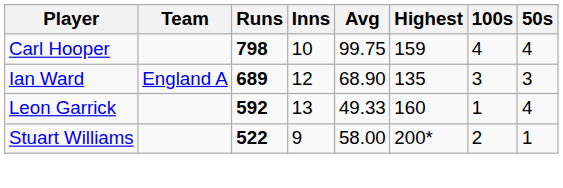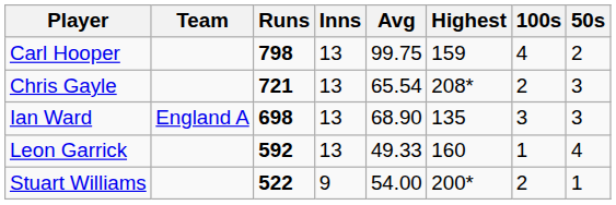 <table class="wikitable">
 <tr>
 <th>Player</th>
 <th>Team</th>
 <th>Runs</th>
 <th>Inns</th>
 <th>Avg</th>
 <th>Highest</th>
 <th>100s</th>
 <th>50s</th>
 </tr>
 <tr>
 <td><a href='#'>Carl Hooper</a></td>
 <td></td>
 <td><strong>798</strong></td>
-<td>10</td>
+<td>13</td>
 <td>99.75</td>
 <td>159</td>
 <td>4</td>
-<td>4</td>
+<td>2</td>
+</tr>
+<tr>
+<td><a href='#'>Chris Gayle</a></td>
+<td></td>
+<td><strong>721</strong></td>
+<td>13</td>
+<td>65.54</td>
+<td>208*</td>
+<td>2</td>
+<td>3</td>
 </tr>
 <tr>
 <td><a href='#'>Ian Ward</a></td>
 <td> <a href='#'>England A</a></td>
-<td><strong>689</strong></td>
-<td>12</td>
+<td><strong>698</strong></td>
+<td>13</td>
 <td>68.90</td>
 <td>135</td>
 <td>3</td>
 <td>3</td>
 </tr>
 <tr>
 <td><a href='#'>Leon Garrick</a></td>
 <td></td>
 <td><strong>592</strong></td>
 <td>13</td>
 <td>49.33</td>
 <td>160</td>
 <td>1</td>
 <td>4</td>
 </tr>
 <tr>
 <td><a href='#'>Stuart Williams</a></td>
 <td></td>
 <td><strong>522</strong></td>
 <td>9</td>
-<td>58.00</td>
+<td>54.00</td>
 <td>200*</td>
 <td>2</td>
 <td>1</td>
 </tr>
 </table>
